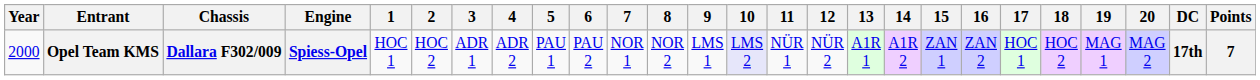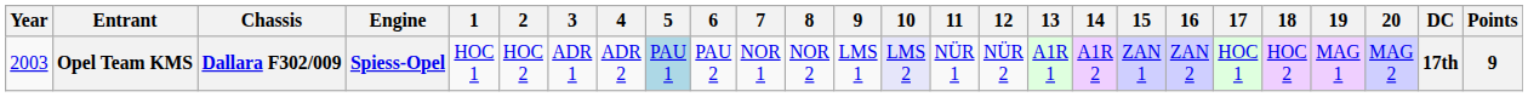 <table class="wikitable" style="text-align:center; font-size:85%">
 <tr>
 <th>Year</th>
 <th>Entrant</th>
 <th>Chassis</th>
 <th>Engine</th>
 <th>1</th>
 <th>2</th>
 <th>3</th>
 <th>4</th>
 <th>5</th>
 <th>6</th>
 <th>7</th>
 <th>8</th>
 <th>9</th>
 <th>10</th>
 <th>11</th>
 <th>12</th>
 <th>13</th>
 <th>14</th>
 <th>15</th>
 <th>16</th>
 <th>17</th>
 <th>18</th>
 <th>19</th>
 <th>20</th>
 <th>DC</th>
 <th>Points</th>
 </tr>
 <tr>
-<td><a href='#'>2000</a></td>
+<td><a href='#'>2003</a></td>
 <th nowrap>Opel Team KMS</th>
 <th nowrap><a href='#'>Dallara</a> F302/009</th>
 <th nowrap><a href='#'>Spiess-Opel</a></th>
 <td><a href='#'>HOC<br>1</a></td>
 <td><a href='#'>HOC<br>2</a></td>
 <td><a href='#'>ADR<br>1</a></td>
 <td><a href='#'>ADR<br>2</a></td>
-<td><a href='#'>PAU<br>1</a></td>
+<td style="background: lightblue;"><a href='#'>PAU<br>1</a></td>
 <td><a href='#'>PAU<br>2</a></td>
 <td><a href='#'>NOR<br>1</a></td>
 <td><a href='#'>NOR<br>2</a></td>
 <td><a href='#'>LMS<br>1</a></td>
 <td style="background: lavender;"><a href='#'>LMS<br>2</a></td>
 <td><a href='#'>NÜR<br>1</a></td>
 <td><a href='#'>NÜR<br>2</a></td>
 <td style="background:#dfffdf;"><a href='#'>A1R<br>1</a><br></td>
 <td style="background:#efcfff;"><a href='#'>A1R<br>2</a><br></td>
 <td style="background:#cfcfff;"><a href='#'>ZAN<br>1</a><br></td>
 <td style="background:#cfcfff;"><a href='#'>ZAN<br>2</a><br></td>
 <td style="background:#dfffdf;"><a href='#'>HOC<br>1</a><br></td>
 <td style="background:#efcfff;"><a href='#'>HOC<br>2</a><br></td>
 <td style="background:#efcfff;"><a href='#'>MAG<br>1</a><br></td>
 <td style="background:#cfcfff;"><a href='#'>MAG<br>2</a><br></td>
 <th>17th</th>
-<th>7</th>
+<th>9</th>
 </tr>
 </table>
